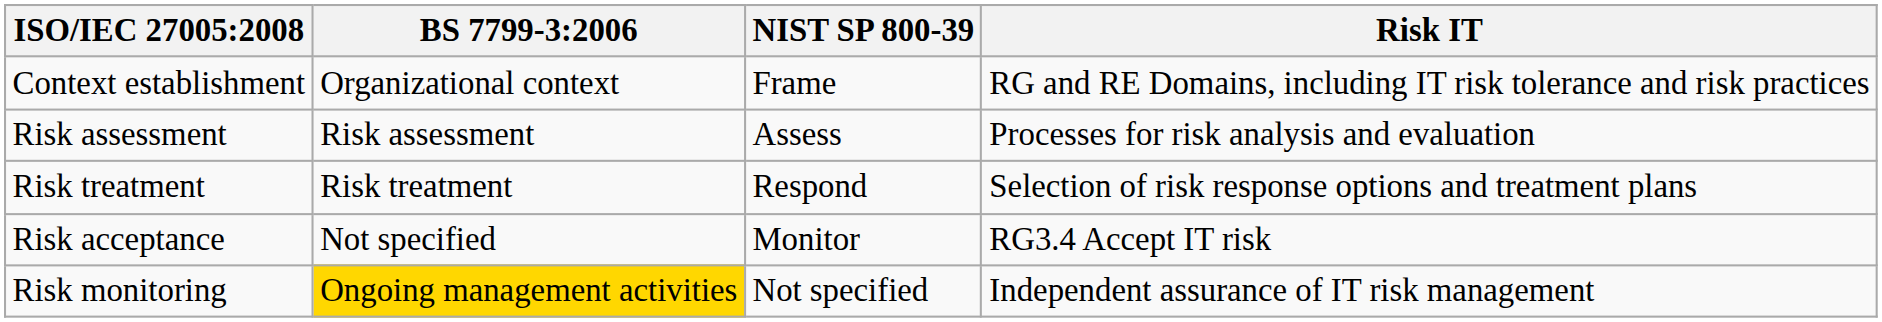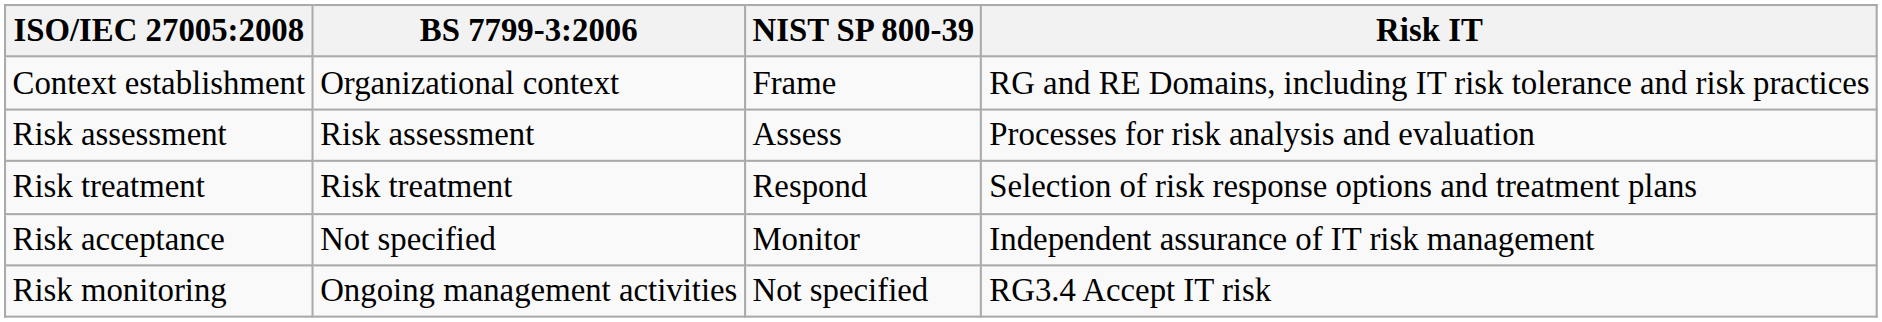 <table class="wikitable">
 <tr>
 <th>ISO/IEC 27005:2008</th>
 <th>BS 7799-3:2006</th>
 <th>NIST SP 800-39</th>
 <th>Risk IT</th>
 </tr>
 <tr>
 <td>Context establishment</td>
 <td>Organizational context</td>
 <td>Frame</td>
 <td>RG and RE Domains, including IT risk tolerance and risk practices</td>
 </tr>
 <tr>
 <td>Risk assessment</td>
 <td>Risk assessment</td>
 <td>Assess</td>
 <td>Processes for risk analysis and evaluation</td>
 </tr>
 <tr>
 <td>Risk treatment</td>
 <td>Risk treatment</td>
 <td>Respond</td>
 <td>Selection of risk response options and treatment plans</td>
 </tr>
 <tr>
 <td>Risk acceptance</td>
 <td>Not specified</td>
 <td>Monitor</td>
-<td>RG3.4 Accept IT risk</td>
+<td>Independent assurance of IT risk management</td>
 </tr>
 <tr>
 <td>Risk monitoring</td>
-<td style="background: gold;">Ongoing management activities</td>
+<td>Ongoing management activities</td>
 <td>Not specified</td>
-<td>Independent assurance of IT risk management</td>
+<td>RG3.4 Accept IT risk</td>
 </tr>
 </table>
